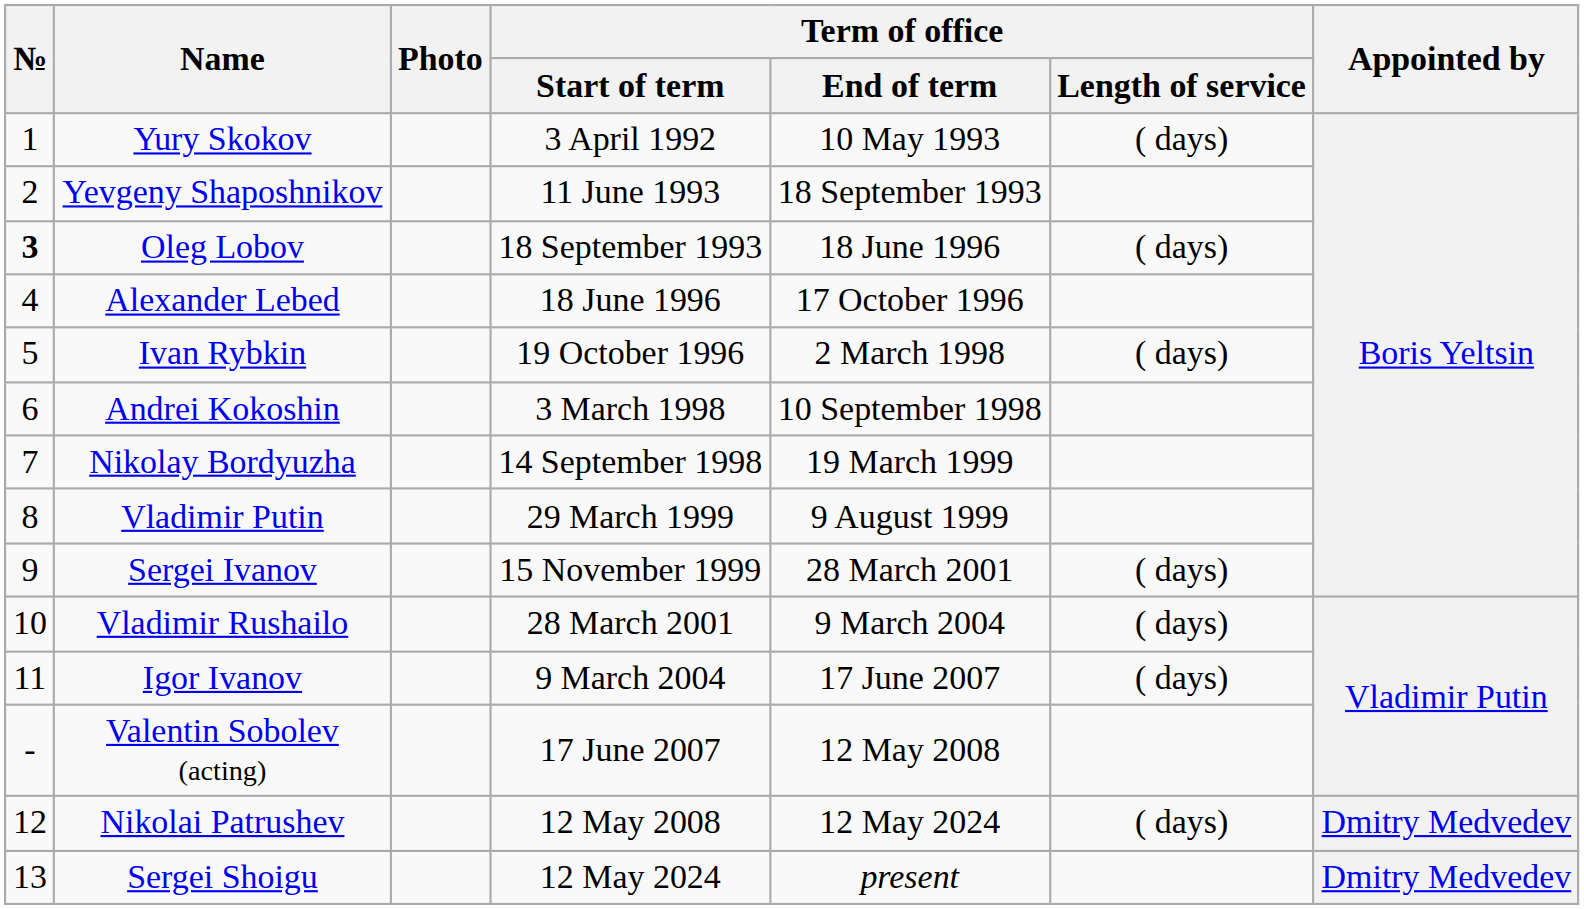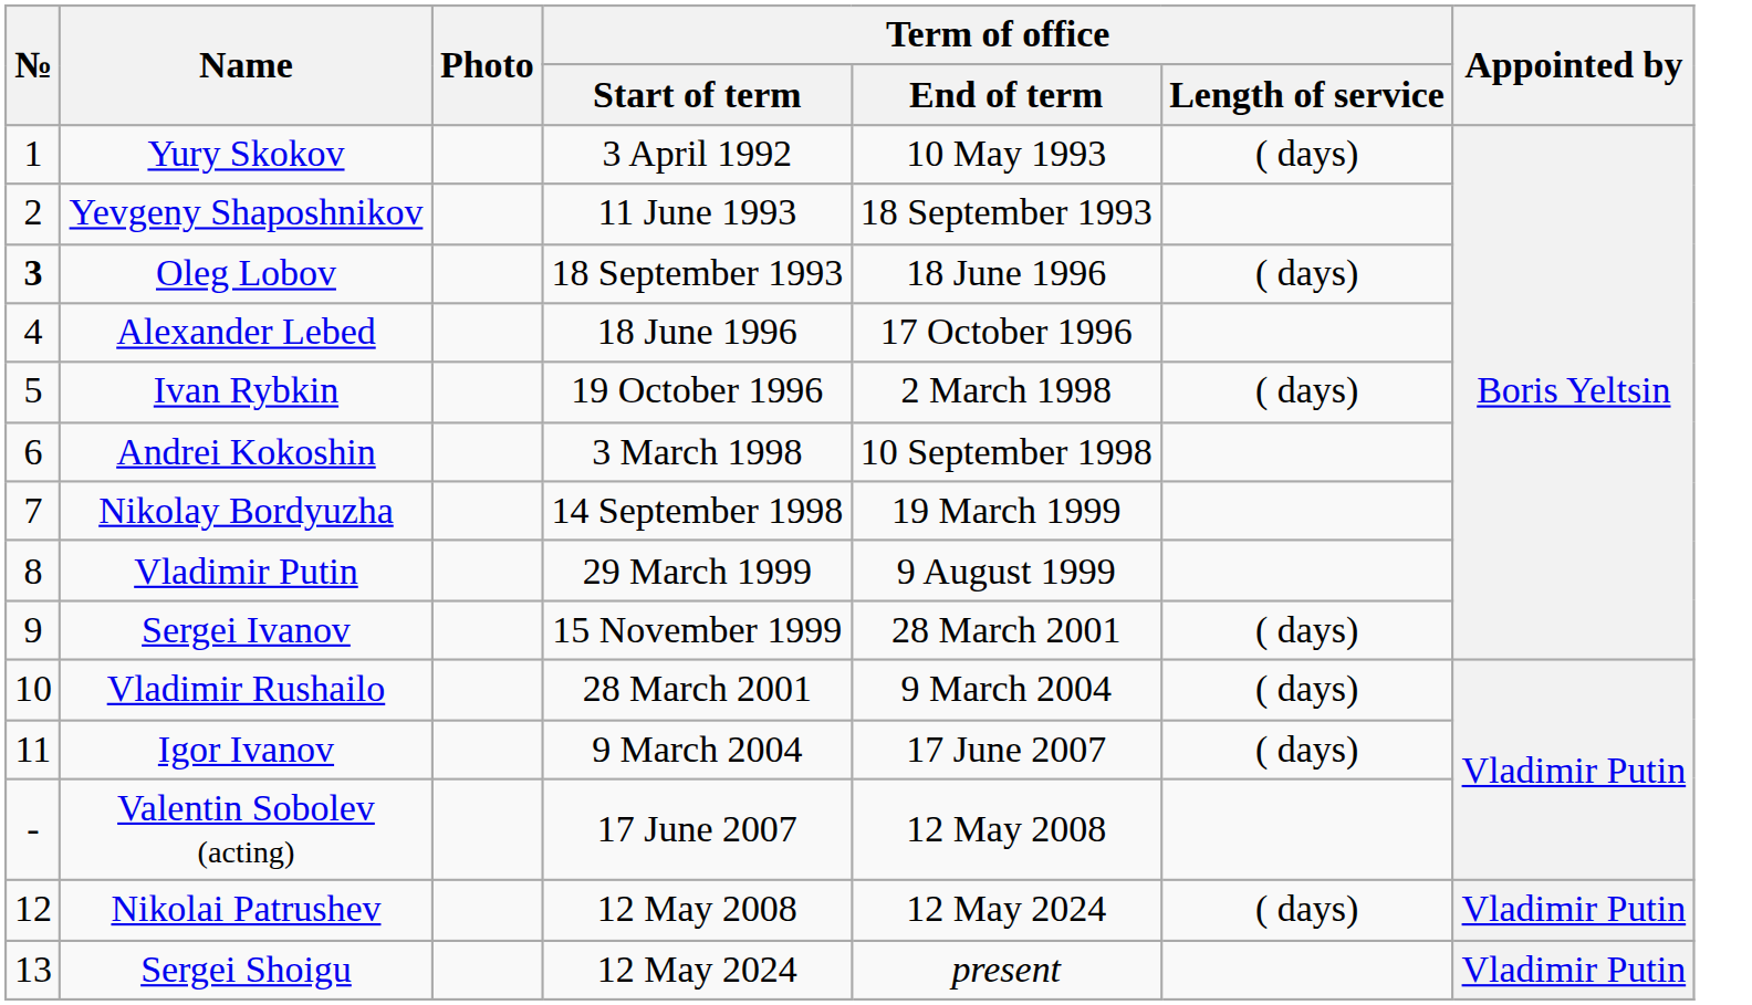 <table class="sortable wikitable" style="text-align:center">
 <tr>
 <th rowspan="2">№</th>
 <th rowspan="2">Name</th>
 <th rowspan="2">Photo</th>
 <th colspan="3">Term of office</th>
 <th rowspan="2">Appointed by</th>
 </tr>
 <tr>
 <th>Start of term</th>
 <th>End of term</th>
 <th>Length of service</th>
 </tr>
 <tr>
 <td>1</td>
 <td><a href='#'>Yury Skokov</a></td>
 <td></td>
 <td>3 April 1992</td>
 <td>10 May 1993</td>
 <td> ( days)</td>
 <th style="font-weight:normal" rowspan="9"><a href='#'>Boris Yeltsin</a></th>
 </tr>
 <tr>
 <td>2</td>
 <td><a href='#'>Yevgeny Shaposhnikov</a></td>
 <td></td>
 <td>11 June 1993</td>
 <td>18 September 1993</td>
 <td></td>
 </tr>
 <tr>
 <td><strong>3</strong></td>
 <td><a href='#'>Oleg Lobov</a></td>
 <td></td>
 <td>18 September 1993</td>
 <td>18 June 1996</td>
 <td> ( days)</td>
 </tr>
 <tr>
 <td>4</td>
 <td><a href='#'>Alexander Lebed</a></td>
 <td></td>
 <td>18 June 1996</td>
 <td>17 October 1996</td>
 <td></td>
 </tr>
 <tr>
 <td>5</td>
 <td><a href='#'>Ivan Rybkin</a></td>
 <td></td>
 <td>19 October 1996</td>
 <td>2 March 1998</td>
 <td> ( days)</td>
 </tr>
 <tr>
 <td>6</td>
 <td><a href='#'>Andrei Kokoshin</a></td>
 <td></td>
 <td>3 March 1998</td>
 <td>10 September 1998</td>
 <td></td>
 </tr>
 <tr>
 <td>7</td>
 <td><a href='#'>Nikolay Bordyuzha</a></td>
 <td></td>
 <td>14 September 1998</td>
 <td>19 March 1999</td>
 <td></td>
 </tr>
 <tr>
 <td>8</td>
 <td><a href='#'>Vladimir Putin</a></td>
 <td></td>
 <td>29 March 1999</td>
 <td>9 August 1999</td>
 <td></td>
 </tr>
 <tr>
 <td>9</td>
 <td><a href='#'>Sergei Ivanov</a></td>
 <td></td>
 <td>15 November 1999</td>
 <td>28 March 2001</td>
 <td> ( days)</td>
 </tr>
 <tr>
 <td>10</td>
 <td><a href='#'>Vladimir Rushailo</a></td>
 <td></td>
 <td>28 March 2001</td>
 <td>9 March 2004</td>
 <td> ( days)</td>
 <th style="font-weight:normal" rowspan="3"><a href='#'>Vladimir Putin</a></th>
 </tr>
 <tr>
 <td>11</td>
 <td><a href='#'>Igor Ivanov</a></td>
 <td></td>
 <td>9 March 2004</td>
 <td>17 June 2007</td>
 <td> ( days)</td>
 </tr>
 <tr>
 <td>-</td>
 <td><a href='#'>Valentin Sobolev</a><br><small>(acting)</small></td>
 <td></td>
 <td>17 June 2007</td>
 <td>12 May 2008</td>
 <td></td>
 </tr>
 <tr>
 <td>12</td>
 <td><a href='#'>Nikolai Patrushev</a></td>
 <td></td>
 <td>12 May 2008</td>
 <td>12 May 2024</td>
 <td> ( days)</td>
-<th style="font-weight:normal"><a href='#'>Dmitry Medvedev</a></th>
+<th style="font-weight:normal"><a href='#'>Vladimir Putin</a></th>
 </tr>
 <tr>
 <td>13</td>
 <td><a href='#'>Sergei Shoigu</a></td>
 <td></td>
 <td>12 May 2024</td>
 <td><em>present</em></td>
 <td></td>
-<th style="font-weight:normal"><a href='#'>Dmitry Medvedev</a></th>
+<th style="font-weight:normal"><a href='#'>Vladimir Putin</a></th>
 </tr>
 </table>
